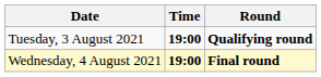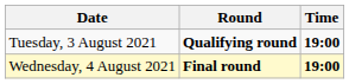 <table class="wikitable">
 <tr>
 <th>Date</th>
+<th>Round</th>
 <th>Time</th>
-<th>Round</th>
 </tr>
 <tr>
 <td>Tuesday, 3 August 2021</td>
+<td><strong>Qualifying round</strong></td>
 <td><strong>19:00</strong></td>
-<td><strong>Qualifying round</strong></td>
 </tr>
 <tr style=background:lemonchiffon>
 <td>Wednesday, 4 August 2021</td>
+<td><strong>Final round</strong></td>
 <td><strong>19:00</strong></td>
-<td><strong>Final round</strong></td>
 </tr>
 </table>
